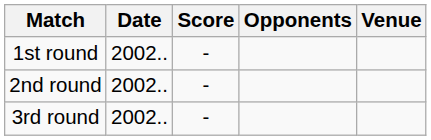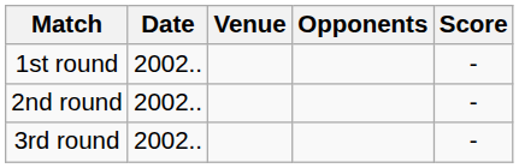 <table class="wikitable" style="text-align:center;">
 <tr>
 <th>Match</th>
 <th>Date</th>
+<th>Venue</th>
+<th>Opponents</th>
 <th>Score</th>
-<th>Opponents</th>
-<th>Venue</th>
 </tr>
 <tr>
 <td>1st round</td>
 <td>2002..</td>
-<td>-</td>
 <td></td>
 <td></td>
+<td>-</td>
 </tr>
 <tr>
 <td>2nd round</td>
 <td>2002..</td>
-<td>-</td>
 <td></td>
 <td></td>
+<td>-</td>
 </tr>
 <tr>
 <td>3rd round</td>
 <td>2002..</td>
-<td>-</td>
 <td></td>
 <td></td>
+<td>-</td>
 </tr>
 </table>
